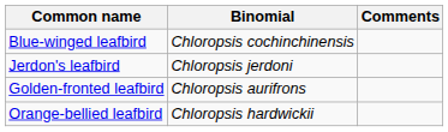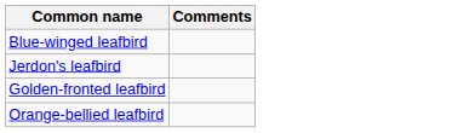 <table class="wikitable">
 <tr>
 <th>Common name</th>
-<th>Binomial</th>
 <th>Comments</th>
 </tr>
 <tr>
 <td><a href='#'>Blue-winged leafbird</a></td>
-<td><em>Chloropsis cochinchinensis</em></td>
 <td></td>
 </tr>
 <tr>
 <td><a href='#'>Jerdon's leafbird</a></td>
-<td><em>Chloropsis jerdoni</em></td>
 <td></td>
 </tr>
 <tr>
 <td><a href='#'>Golden-fronted leafbird</a></td>
-<td><em>Chloropsis aurifrons</em></td>
 <td></td>
 </tr>
 <tr>
 <td><a href='#'>Orange-bellied leafbird</a></td>
-<td><em>Chloropsis hardwickii</em></td>
 <td></td>
 </tr>
 </table>
